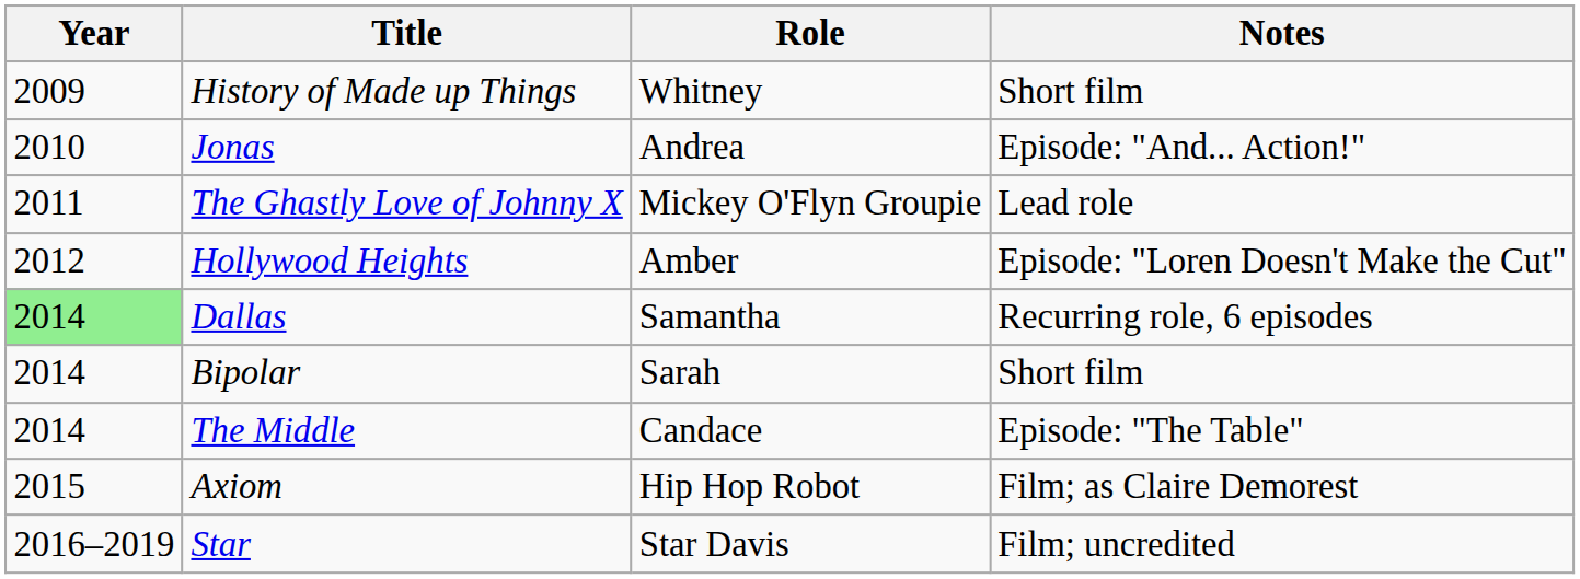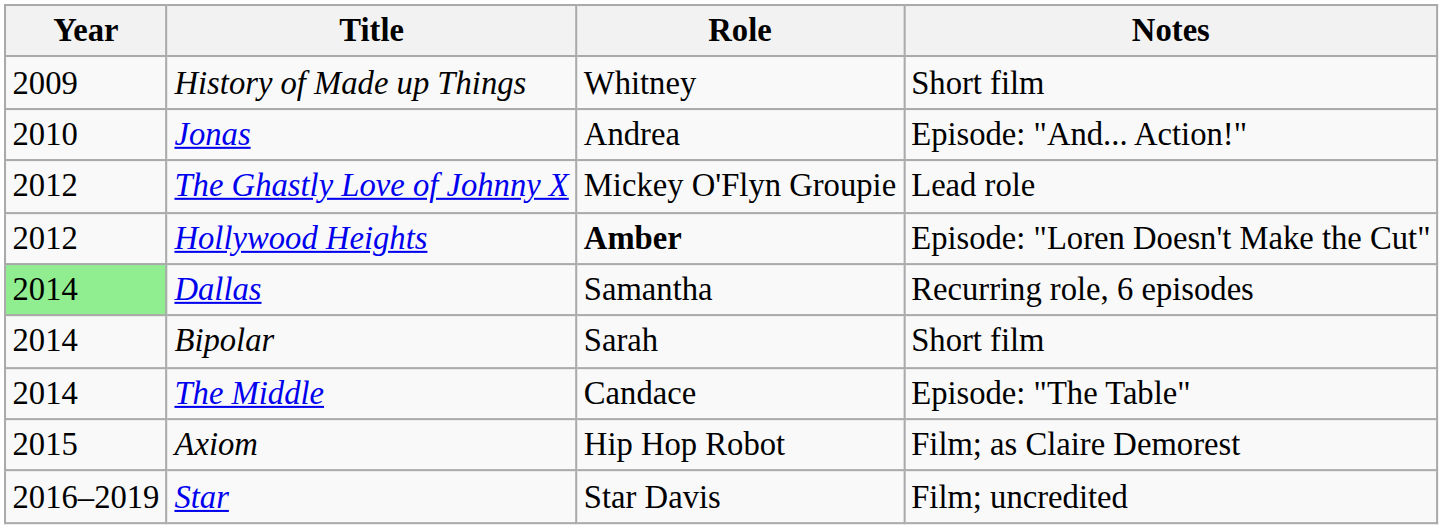 <table class="wikitable sortable">
 <tr>
 <th>Year</th>
 <th>Title</th>
 <th>Role</th>
 <th class="unsortable">Notes</th>
 </tr>
 <tr>
 <td>2009</td>
 <td><em>History of Made up Things</em></td>
 <td>Whitney</td>
 <td>Short film</td>
 </tr>
 <tr>
 <td>2010</td>
 <td><em><a href='#'>Jonas</a></em></td>
 <td>Andrea</td>
 <td>Episode: "And... Action!"</td>
 </tr>
 <tr>
-<td>2011</td>
+<td>2012</td>
 <td><em><a href='#'>The Ghastly Love of Johnny X</a></em></td>
 <td>Mickey O'Flyn Groupie</td>
 <td>Lead role</td>
 </tr>
 <tr>
 <td>2012</td>
 <td><em><a href='#'>Hollywood Heights</a></em></td>
-<td>Amber</td>
+<td><strong>Amber</strong></td>
 <td>Episode: "Loren Doesn't Make the Cut"</td>
 </tr>
 <tr>
 <td style="background: lightgreen;">2014</td>
 <td><em><a href='#'>Dallas</a></em></td>
 <td>Samantha</td>
 <td>Recurring role, 6 episodes</td>
 </tr>
 <tr>
 <td>2014</td>
 <td><em>Bipolar</em></td>
 <td>Sarah</td>
 <td>Short film</td>
 </tr>
 <tr>
 <td>2014</td>
 <td><em><a href='#'>The Middle</a></em></td>
 <td>Candace</td>
 <td>Episode: "The Table"</td>
 </tr>
 <tr>
 <td>2015</td>
 <td><em>Axiom</em></td>
 <td>Hip Hop Robot</td>
 <td>Film; as Claire Demorest</td>
 </tr>
 <tr>
 <td>2016–2019</td>
 <td><em><a href='#'>Star</a></em></td>
 <td>Star Davis</td>
 <td>Film; uncredited</td>
 </tr>
 </table>
